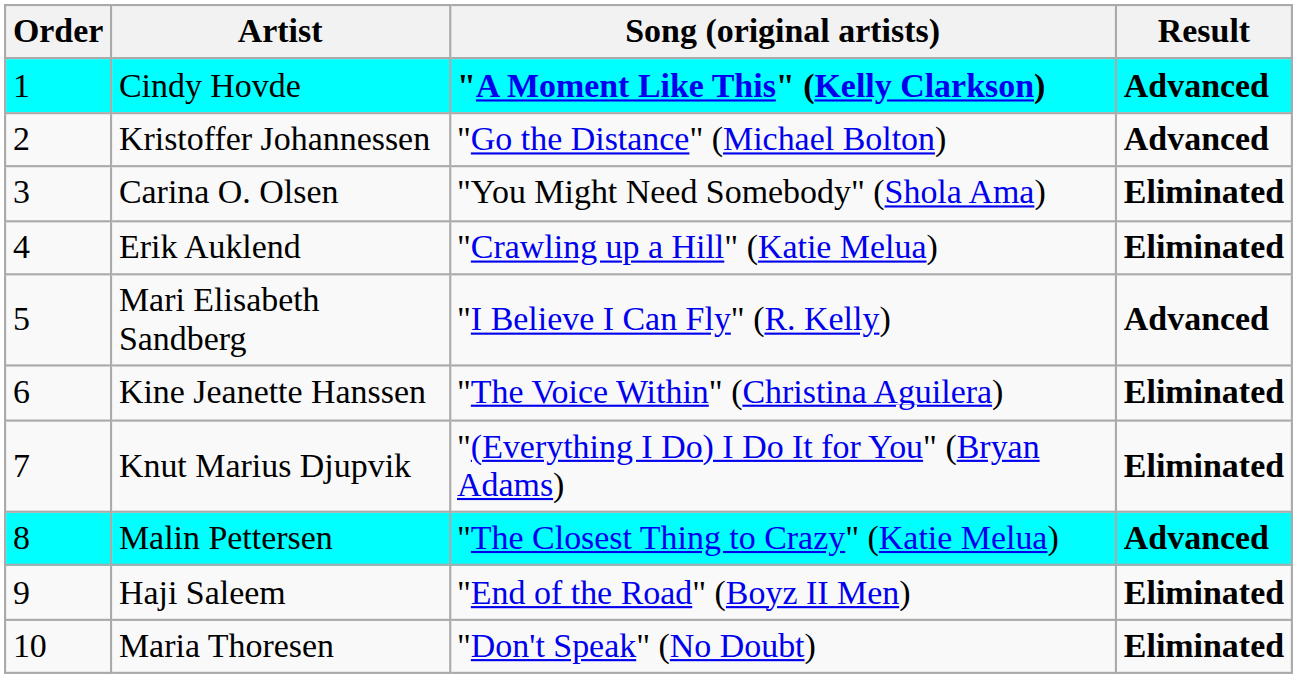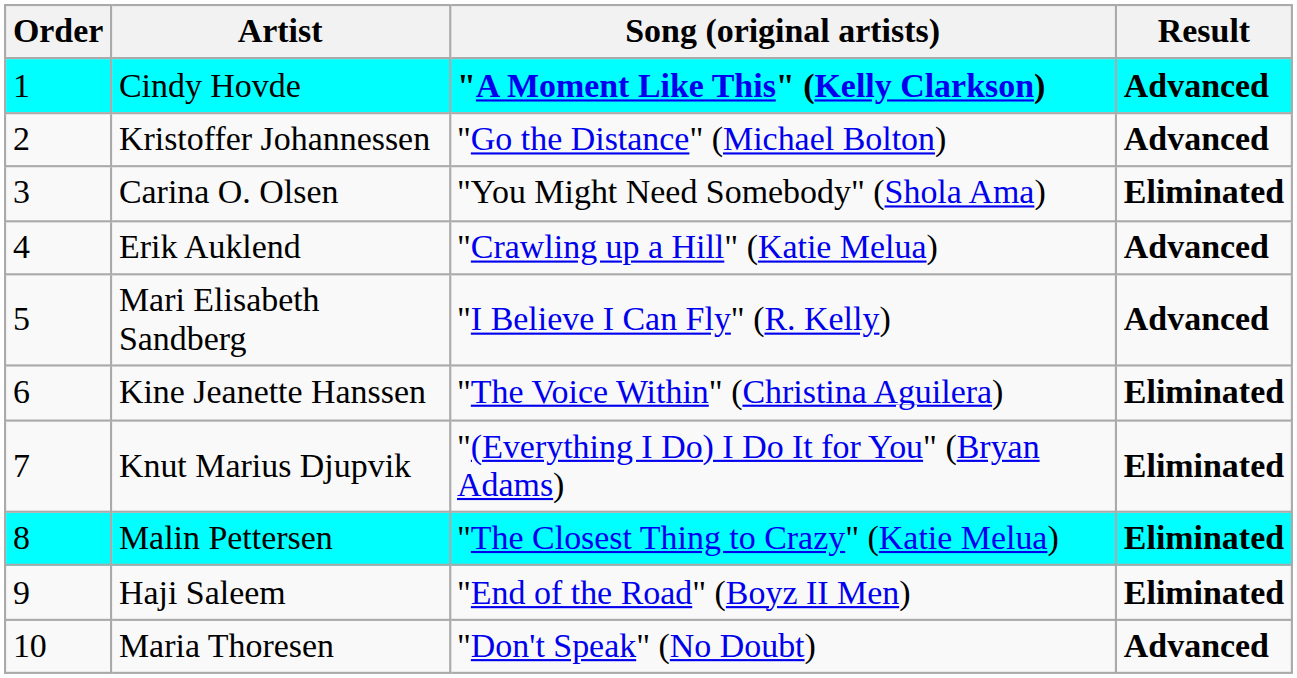 <table class=wikitable>
 <tr>
 <th>Order</th>
 <th>Artist</th>
 <th>Song (original artists)</th>
 <th>Result</th>
 </tr>
 <tr style="background:cyan;">
 <td>1</td>
 <td>Cindy Hovde</td>
 <td><strong>"<a href='#'>A Moment Like This</a>" (<a href='#'>Kelly Clarkson</a>)</strong></td>
 <td><strong>Advanced</strong></td>
 </tr>
 <tr>
 <td>2</td>
 <td>Kristoffer Johannessen</td>
 <td>"<a href='#'>Go the Distance</a>" (<a href='#'>Michael Bolton</a>)</td>
 <td><strong>Advanced</strong></td>
 </tr>
 <tr>
 <td>3</td>
 <td>Carina O. Olsen</td>
 <td>"You Might Need Somebody" (<a href='#'>Shola Ama</a>)</td>
 <td><strong>Eliminated</strong></td>
 </tr>
 <tr>
 <td>4</td>
 <td>Erik Auklend</td>
 <td>"<a href='#'>Crawling up a Hill</a>" (<a href='#'>Katie Melua</a>)</td>
-<td><strong>Eliminated</strong></td>
+<td><strong>Advanced</strong></td>
 </tr>
 <tr>
 <td>5</td>
 <td>Mari Elisabeth Sandberg</td>
 <td>"<a href='#'>I Believe I Can Fly</a>" (<a href='#'>R. Kelly</a>)</td>
 <td><strong>Advanced</strong></td>
 </tr>
 <tr>
 <td>6</td>
 <td>Kine Jeanette Hanssen</td>
 <td>"<a href='#'>The Voice Within</a>" (<a href='#'>Christina Aguilera</a>)</td>
 <td><strong>Eliminated</strong></td>
 </tr>
 <tr>
 <td>7</td>
 <td>Knut Marius Djupvik</td>
 <td>"<a href='#'>(Everything I Do) I Do It for You</a>" (<a href='#'>Bryan Adams</a>)</td>
 <td><strong>Eliminated</strong></td>
 </tr>
 <tr style="background:cyan;">
 <td>8</td>
 <td>Malin Pettersen</td>
 <td>"<a href='#'>The Closest Thing to Crazy</a>" (<a href='#'>Katie Melua</a>)</td>
-<td><strong>Advanced</strong></td>
+<td><strong>Eliminated</strong></td>
 </tr>
 <tr>
 <td>9</td>
 <td>Haji Saleem</td>
 <td>"<a href='#'>End of the Road</a>" (<a href='#'>Boyz II Men</a>)</td>
 <td><strong>Eliminated</strong></td>
 </tr>
 <tr>
 <td>10</td>
 <td>Maria Thoresen</td>
 <td>"<a href='#'>Don't Speak</a>" (<a href='#'>No Doubt</a>)</td>
-<td><strong>Eliminated</strong></td>
+<td><strong>Advanced</strong></td>
 </tr>
 </table>
